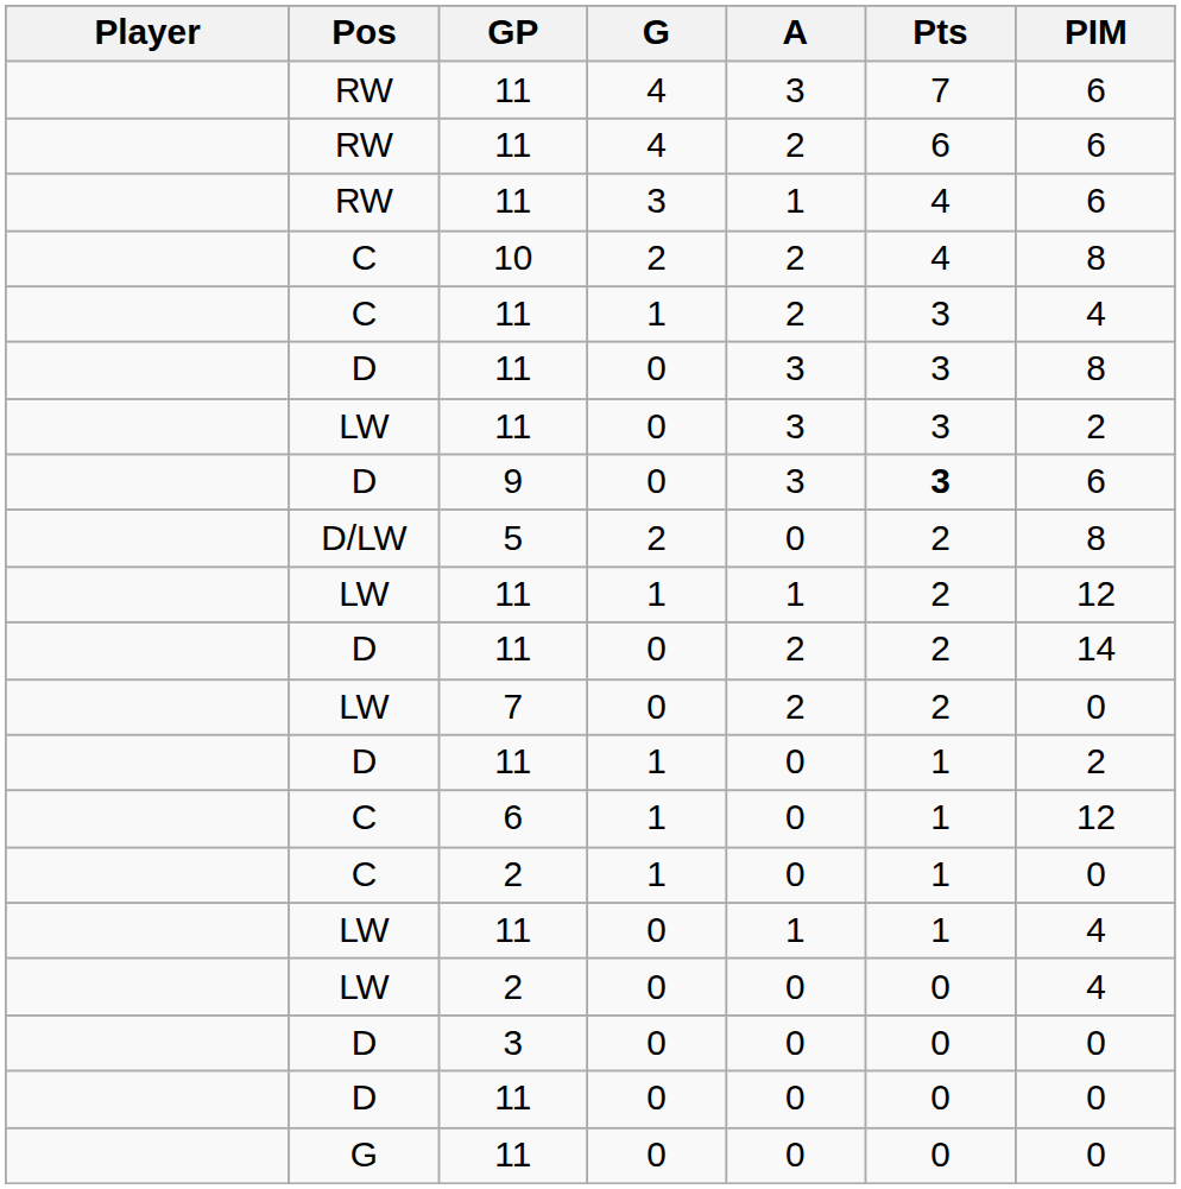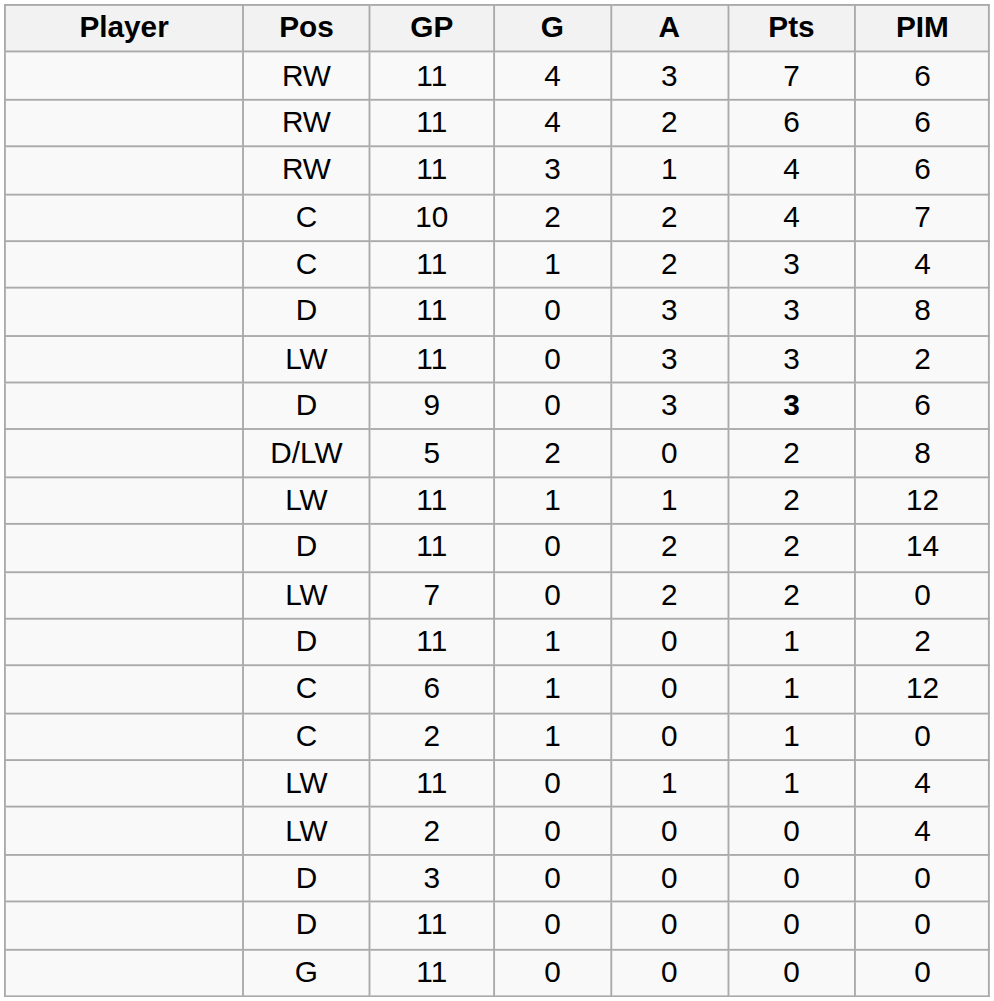 <table class="wikitable sortable" width="60%">
 <tr ALIGN="center">
 <th bgcolor="#DDDDFF" width="10%">Player</th>
 <th bgcolor="#DDDDFF" width="3%" title="Position">Pos</th>
 <th bgcolor="#DDDDFF" width="5%" title="Games played">GP</th>
 <th bgcolor="#DDDDFF" width="5%" title="Goals">G</th>
 <th bgcolor="#DDDDFF" width="5%" title="Assists">A</th>
 <th bgcolor="#DDDDFF" width="5%" title="Points">Pts</th>
 <th bgcolor="#DDDDFF" width="5%" title="Penalties in Minutes">PIM</th>
 </tr>
 <tr align="center">
 <td align="right"></td>
 <td>RW</td>
 <td>11</td>
 <td>4</td>
 <td>3</td>
 <td>7</td>
 <td>6</td>
 </tr>
 <tr align="center">
 <td align="right"></td>
 <td>RW</td>
 <td>11</td>
 <td>4</td>
 <td>2</td>
 <td>6</td>
 <td>6</td>
 </tr>
 <tr align="center">
 <td align="right"></td>
 <td>RW</td>
 <td>11</td>
 <td>3</td>
 <td>1</td>
 <td>4</td>
 <td>6</td>
 </tr>
 <tr align="center">
 <td align="right"></td>
 <td>C</td>
 <td>10</td>
 <td>2</td>
 <td>2</td>
 <td>4</td>
-<td>8</td>
+<td>7</td>
 </tr>
 <tr align="center">
 <td align="right"></td>
 <td>C</td>
 <td>11</td>
 <td>1</td>
 <td>2</td>
 <td>3</td>
 <td>4</td>
 </tr>
 <tr align="center">
 <td align="right"></td>
 <td>D</td>
 <td>11</td>
 <td>0</td>
 <td>3</td>
 <td>3</td>
 <td>8</td>
 </tr>
 <tr align="center">
 <td align="right"></td>
 <td>LW</td>
 <td>11</td>
 <td>0</td>
 <td>3</td>
 <td>3</td>
 <td>2</td>
 </tr>
 <tr align="center">
 <td align="right"></td>
 <td>D</td>
 <td>9</td>
 <td>0</td>
 <td>3</td>
 <td><strong>3</strong></td>
 <td>6</td>
 </tr>
 <tr align="center">
 <td align="right"></td>
 <td>D/LW</td>
 <td>5</td>
 <td>2</td>
 <td>0</td>
 <td>2</td>
 <td>8</td>
 </tr>
 <tr align="center">
 <td align="right"></td>
 <td>LW</td>
 <td>11</td>
 <td>1</td>
 <td>1</td>
 <td>2</td>
 <td>12</td>
 </tr>
 <tr align="center">
 <td align="right"></td>
 <td>D</td>
 <td>11</td>
 <td>0</td>
 <td>2</td>
 <td>2</td>
 <td>14</td>
 </tr>
 <tr align="center">
 <td align="right"></td>
 <td>LW</td>
 <td>7</td>
 <td>0</td>
 <td>2</td>
 <td>2</td>
 <td>0</td>
 </tr>
 <tr align="center">
 <td align="right"></td>
 <td>D</td>
 <td>11</td>
 <td>1</td>
 <td>0</td>
 <td>1</td>
 <td>2</td>
 </tr>
 <tr align="center">
 <td align="right"></td>
 <td>C</td>
 <td>6</td>
 <td>1</td>
 <td>0</td>
 <td>1</td>
 <td>12</td>
 </tr>
 <tr align="center">
 <td align="right"></td>
 <td>C</td>
 <td>2</td>
 <td>1</td>
 <td>0</td>
 <td>1</td>
 <td>0</td>
 </tr>
 <tr align="center">
 <td align="right"></td>
 <td>LW</td>
 <td>11</td>
 <td>0</td>
 <td>1</td>
 <td>1</td>
 <td>4</td>
 </tr>
 <tr align="center">
 <td align="right"></td>
 <td>LW</td>
 <td>2</td>
 <td>0</td>
 <td>0</td>
 <td>0</td>
 <td>4</td>
 </tr>
 <tr align="center">
 <td align="right"></td>
 <td>D</td>
 <td>3</td>
 <td>0</td>
 <td>0</td>
 <td>0</td>
 <td>0</td>
 </tr>
 <tr align="center">
 <td align="right"></td>
 <td>D</td>
 <td>11</td>
 <td>0</td>
 <td>0</td>
 <td>0</td>
 <td>0</td>
 </tr>
 <tr align="center">
 <td align="right"></td>
 <td>G</td>
 <td>11</td>
 <td>0</td>
 <td>0</td>
 <td>0</td>
 <td>0</td>
 </tr>
 </table>
